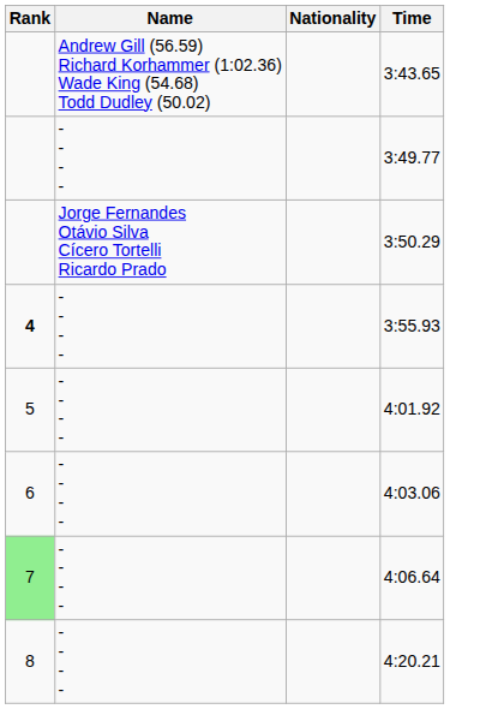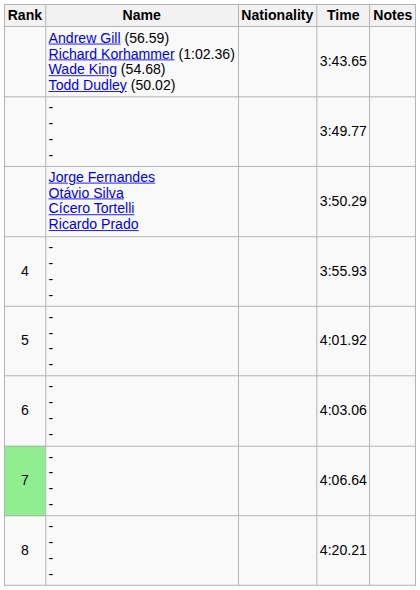 <table class="wikitable sortable" style="text-align:center">
 <tr>
 <th>Rank</th>
 <th>Name</th>
 <th>Nationality</th>
 <th>Time</th>
+<th>Notes</th>
 </tr>
 <tr>
 <td></td>
 <td align=left><a href='#'>Andrew Gill</a> (56.59) <br> <a href='#'>Richard Korhammer</a> (1:02.36) <br> <a href='#'>Wade King</a> (54.68) <br> <a href='#'>Todd Dudley</a> (50.02)</td>
 <td align=left></td>
 <td>3:43.65</td>
+<td></td>
 </tr>
 <tr>
 <td></td>
 <td align=left>- <br> - <br> - <br> -</td>
 <td align=left></td>
 <td>3:49.77</td>
+<td></td>
 </tr>
 <tr>
 <td></td>
 <td align=left><a href='#'>Jorge Fernandes</a> <br> <a href='#'>Otávio Silva</a> <br> <a href='#'>Cícero Tortelli</a> <br> <a href='#'>Ricardo Prado</a></td>
 <td align=left></td>
 <td>3:50.29</td>
+<td></td>
 </tr>
 <tr>
-<td><strong>4</strong></td>
+<td>4</td>
 <td align=left>- <br> - <br> - <br> -</td>
 <td align=left></td>
 <td>3:55.93</td>
+<td></td>
 </tr>
 <tr>
 <td>5</td>
 <td align=left>- <br> - <br> - <br> -</td>
 <td align=left></td>
 <td>4:01.92</td>
+<td></td>
 </tr>
 <tr>
 <td>6</td>
 <td align=left>- <br> - <br> - <br> -</td>
 <td align=left></td>
 <td>4:03.06</td>
+<td></td>
 </tr>
 <tr>
 <td style="background: lightgreen;">7</td>
 <td align=left>- <br> - <br> - <br> -</td>
 <td align=left></td>
 <td>4:06.64</td>
+<td></td>
 </tr>
 <tr>
 <td>8</td>
 <td align=left>- <br> - <br> - <br> -</td>
 <td align=left></td>
 <td>4:20.21</td>
+<td></td>
 </tr>
 </table>
